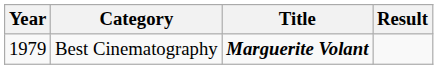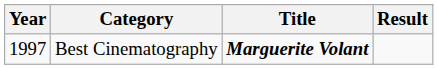 <table class="wikitable">
 <tr>
 <th>Year</th>
 <th>Category</th>
 <th>Title</th>
 <th>Result</th>
 </tr>
 <tr>
-<td>1979</td>
+<td>1997</td>
 <td>Best Cinematography</td>
 <td><strong><em>Marguerite Volant</em></strong></td>
 <td></td>
 </tr>
 </table>
